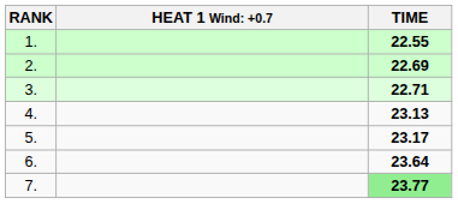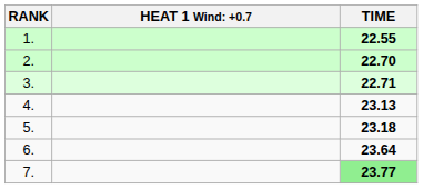 <table class="wikitable" style="border-collapse: collapse; font-size: 90%;">
 <tr>
 <th>RANK</th>
 <th style="width: 20em">HEAT 1 <small>Wind: +0.7</small></th>
 <th style="width: 5em">TIME</th>
 </tr>
 <tr style="background:#ccffcc;">
 <td align="center">1.</td>
 <td></td>
 <td align="center"><strong>22.55</strong></td>
 </tr>
 <tr style="background:#ccffcc;">
 <td align="center">2.</td>
 <td></td>
-<td align="center"><strong>22.69</strong></td>
+<td align="center"><strong>22.70</strong></td>
 </tr>
 <tr style="background:#ddffdd;">
 <td align="center">3.</td>
 <td></td>
 <td align="center"><strong>22.71</strong></td>
 </tr>
 <tr>
 <td align="center">4.</td>
 <td></td>
 <td align="center"><strong>23.13</strong></td>
 </tr>
 <tr>
 <td align="center">5.</td>
 <td></td>
-<td align="center"><strong>23.17</strong></td>
+<td align="center"><strong>23.18</strong></td>
 </tr>
 <tr>
 <td align="center">6.</td>
 <td></td>
 <td align="center"><strong>23.64</strong></td>
 </tr>
 <tr>
 <td align="center">7.</td>
 <td></td>
 <td align="center" style="background: lightgreen;"><strong>23.77</strong></td>
 </tr>
 </table>
